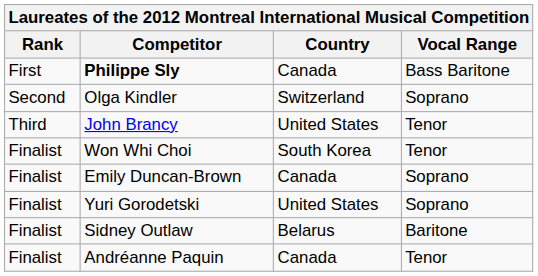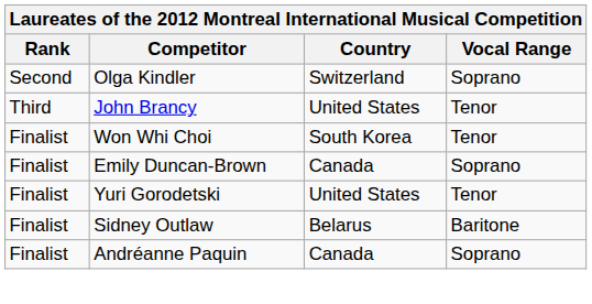 <table class="wikitable">
 <tr>
 <th colspan="4">Laureates of the 2012 Montreal International Musical Competition</th>
 </tr>
 <tr>
 <th>Rank</th>
 <th>Competitor</th>
 <th>Country</th>
 <th>Vocal Range</th>
-</tr>
-<tr>
-<td>First</td>
-<td><strong>Philippe Sly</strong></td>
-<td> Canada</td>
-<td>Bass Baritone</td>
 </tr>
 <tr>
 <td>Second</td>
 <td>Olga Kindler</td>
 <td> Switzerland</td>
 <td>Soprano</td>
 </tr>
 <tr>
 <td>Third</td>
 <td><a href='#'>John Brancy</a></td>
 <td> United States</td>
 <td>Tenor</td>
 </tr>
 <tr>
 <td>Finalist</td>
 <td>Won Whi Choi</td>
 <td> South Korea</td>
 <td>Tenor</td>
 </tr>
 <tr>
 <td>Finalist</td>
 <td>Emily Duncan-Brown</td>
 <td> Canada</td>
 <td>Soprano</td>
 </tr>
 <tr>
 <td>Finalist</td>
 <td>Yuri Gorodetski</td>
 <td> United States</td>
-<td>Soprano</td>
+<td>Tenor</td>
 </tr>
 <tr>
 <td>Finalist</td>
 <td>Sidney Outlaw</td>
 <td> Belarus</td>
 <td>Baritone</td>
 </tr>
 <tr>
 <td>Finalist</td>
 <td>Andréanne Paquin</td>
 <td> Canada</td>
-<td>Tenor</td>
+<td>Soprano</td>
 </tr>
 </table>
